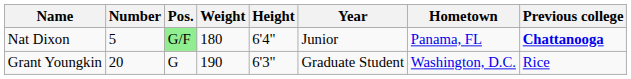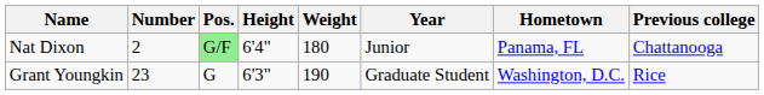 <table class="wikitable sortable" border="1">
 <tr>
 <th>Name</th>
 <th>Number</th>
 <th>Pos.</th>
+<th>Height</th>
 <th>Weight</th>
-<th>Height</th>
 <th>Year</th>
 <th>Hometown</th>
 <th class="unsortable">Previous college</th>
 </tr>
 <tr>
 <td>Nat Dixon</td>
-<td>5</td>
+<td>2</td>
 <td style="background: lightgreen;">G/F</td>
+<td>6'4"</td>
 <td>180</td>
-<td>6'4"</td>
 <td>Junior</td>
 <td><a href='#'>Panama, FL</a></td>
-<td><strong><a href='#'>Chattanooga</a></strong></td>
+<td><a href='#'>Chattanooga</a></td>
 </tr>
 <tr>
 <td>Grant Youngkin</td>
-<td>20</td>
+<td>23</td>
 <td>G</td>
+<td>6'3"</td>
 <td>190</td>
-<td>6'3"</td>
 <td>Graduate Student</td>
 <td><a href='#'>Washington, D.C.</a></td>
 <td><a href='#'>Rice</a></td>
 </tr>
 </table>
